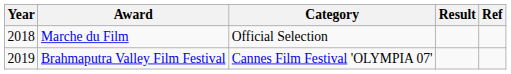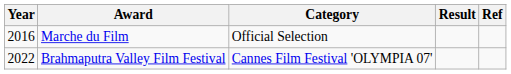 <table class="wikitable">
 <tr>
 <th>Year</th>
 <th>Award</th>
 <th>Category</th>
 <th>Result</th>
 <th>Ref</th>
 </tr>
 <tr>
-<td>2018</td>
+<td>2016</td>
 <td><a href='#'>Marche du Film</a></td>
 <td>Official Selection</td>
 <td></td>
 <td></td>
 </tr>
 <tr>
-<td>2019</td>
+<td>2022</td>
 <td><a href='#'>Brahmaputra Valley Film Festival</a></td>
 <td><a href='#'>Cannes Film Festival</a> 'OLYMPIA 07'</td>
 <td></td>
 <td></td>
 </tr>
 </table>
